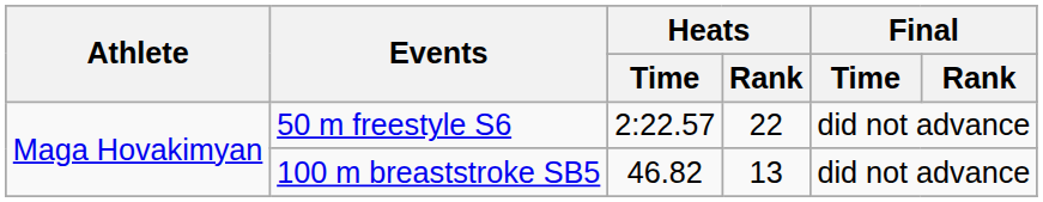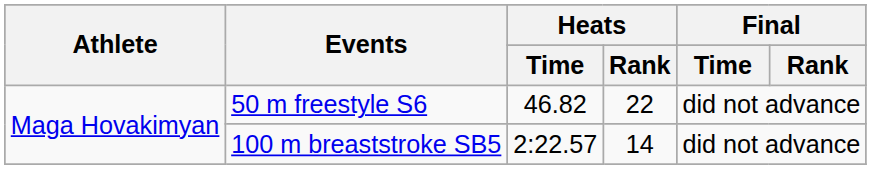 <table class=wikitable style="font-size:90%">
 <tr>
 <th rowspan=2>Athlete</th>
 <th rowspan=2>Events</th>
 <th colspan="2">Heats</th>
 <th colspan="2">Final</th>
 </tr>
 <tr>
 <th>Time</th>
 <th>Rank</th>
 <th>Time</th>
 <th>Rank</th>
 </tr>
 <tr align=center>
 <td align=left rowspan=2><a href='#'>Maga Hovakimyan</a></td>
 <td align=left><a href='#'>50 m freestyle S6</a></td>
-<td>2:22.57</td>
+<td>46.82</td>
 <td>22</td>
 <td colspan=2>did not advance</td>
 </tr>
 <tr align=center>
 <td align=left><a href='#'>100 m breaststroke SB5</a></td>
-<td>46.82</td>
-<td>13</td>
+<td>2:22.57</td>
+<td>14</td>
 <td colspan=2>did not advance</td>
 </tr>
 </table>
